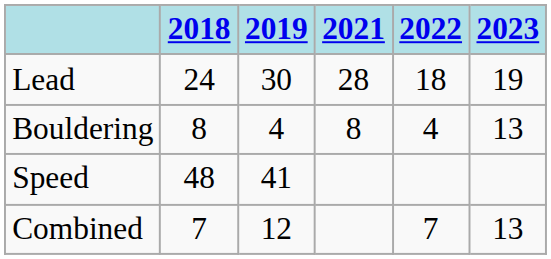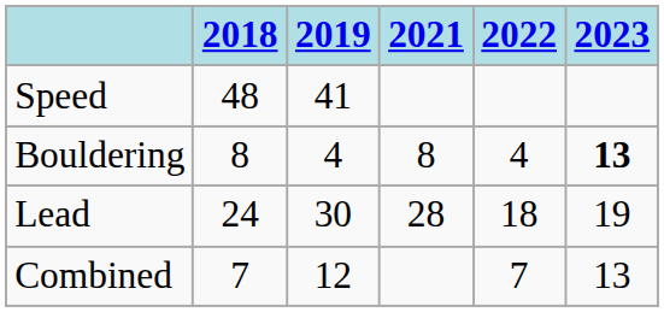 <table class="wikitable" style="text-align: center">
 <tr>
 <th style="background: #b0e0e6"></th>
 <th style="background: #b0e0e6"><a href='#'>2018</a></th>
 <th style="background: #b0e0e6"><a href='#'>2019</a></th>
 <th style="background: #b0e0e6"><a href='#'>2021</a></th>
 <th style="background: #b0e0e6"><a href='#'>2022</a></th>
 <th style="background: #b0e0e6"><a href='#'>2023</a></th>
 </tr>
 <tr>
-<td align="left">Lead</td>
-<td>24</td>
-<td>30</td>
-<td>28</td>
-<td>18</td>
-<td>19</td>
+<td align="left">Speed</td>
+<td>48</td>
+<td>41</td>
+<td></td>
+<td></td>
+<td></td>
 </tr>
 <tr>
 <td align="left">Bouldering</td>
 <td>8</td>
 <td>4</td>
 <td>8</td>
 <td>4</td>
-<td>13</td>
+<td><strong>13</strong></td>
 </tr>
 <tr>
-<td align="left">Speed</td>
-<td>48</td>
-<td>41</td>
-<td></td>
-<td></td>
-<td></td>
+<td align="left">Lead</td>
+<td>24</td>
+<td>30</td>
+<td>28</td>
+<td>18</td>
+<td>19</td>
 </tr>
 <tr>
 <td align="left">Combined</td>
 <td>7</td>
 <td>12</td>
 <td></td>
 <td>7</td>
 <td>13</td>
 </tr>
 </table>
